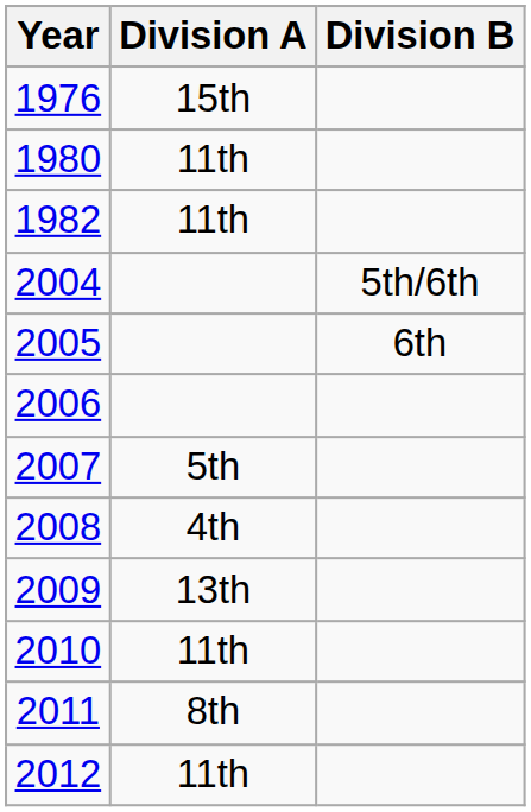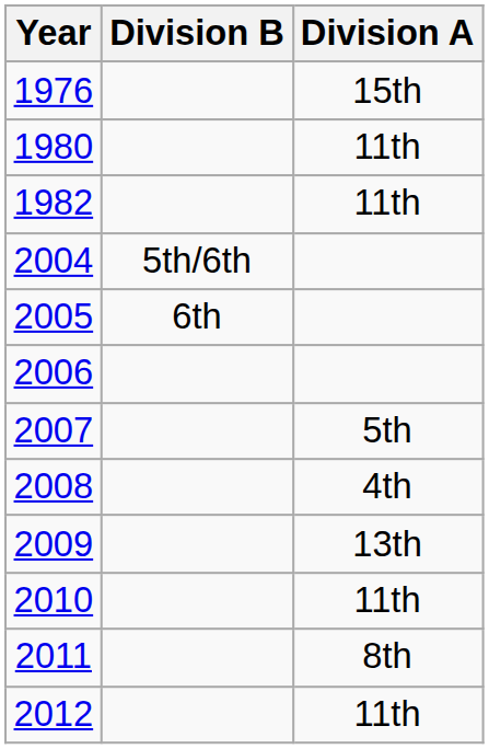 <table class="wikitable" style="text-align:center">
 <tr>
 <th>Year</th>
+<th>Division B</th>
 <th>Division A</th>
-<th>Division B</th>
 </tr>
 <tr>
 <td><a href='#'>1976</a></td>
+<td></td>
 <td>15th</td>
+</tr>
+<tr>
+<td><a href='#'>1980</a></td>
+<td></td>
+<td>11th</td>
+</tr>
+<tr>
+<td><a href='#'>1982</a></td>
+<td></td>
+<td>11th</td>
+</tr>
+<tr>
+<td><a href='#'>2004</a></td>
+<td>5th/6th</td>
 <td></td>
 </tr>
 <tr>
-<td><a href='#'>1980</a></td>
-<td>11th</td>
+<td><a href='#'>2005</a></td>
+<td>6th</td>
 <td></td>
-</tr>
-<tr>
-<td><a href='#'>1982</a></td>
-<td>11th</td>
-<td></td>
-</tr>
-<tr>
-<td><a href='#'>2004</a></td>
-<td></td>
-<td>5th/6th</td>
-</tr>
-<tr>
-<td><a href='#'>2005</a></td>
-<td></td>
-<td>6th</td>
 </tr>
 <tr>
 <td><a href='#'>2006</a></td>
 <td></td>
 <td></td>
 </tr>
 <tr>
 <td><a href='#'>2007</a></td>
+<td></td>
 <td>5th</td>
-<td></td>
 </tr>
 <tr>
 <td><a href='#'>2008</a></td>
+<td></td>
 <td>4th</td>
-<td></td>
 </tr>
 <tr>
 <td><a href='#'>2009</a></td>
+<td></td>
 <td>13th</td>
-<td></td>
 </tr>
 <tr>
 <td><a href='#'>2010</a></td>
+<td></td>
 <td>11th</td>
-<td></td>
 </tr>
 <tr>
 <td><a href='#'>2011</a></td>
+<td></td>
 <td>8th</td>
-<td></td>
 </tr>
 <tr>
 <td><a href='#'>2012</a></td>
+<td></td>
 <td>11th</td>
-<td></td>
 </tr>
 </table>
